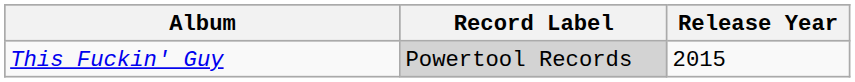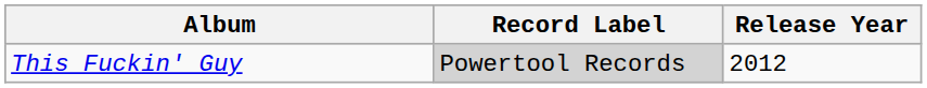 <table class="wikitable">
 <tr>
 <th>Album</th>
 <th>Record Label</th>
 <th>Release Year</th>
 </tr>
 <tr>
 <td style="width:225px;"><em><a href='#'>This Fuckin' Guy</a></em></td>
 <td style="background: lightgrey; width:150px;">Powertool Records</td>
-<td style="width:100px;">2015</td>
+<td style="width:100px;">2012</td>
 </tr>
 </table>
